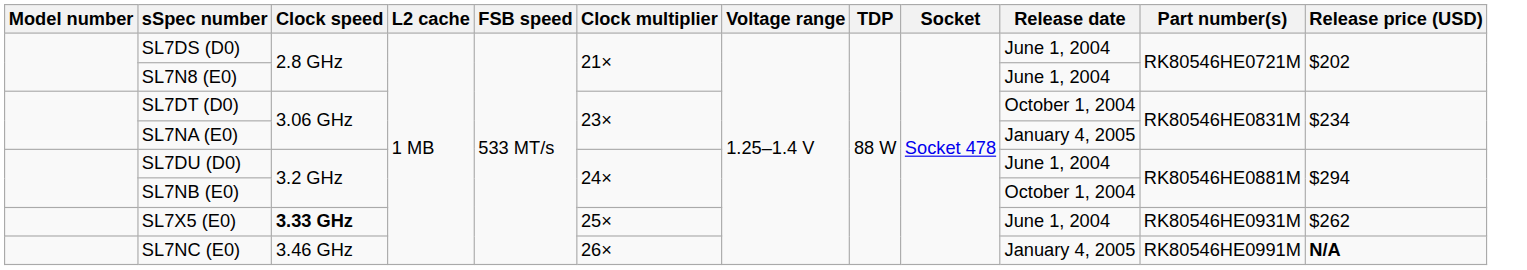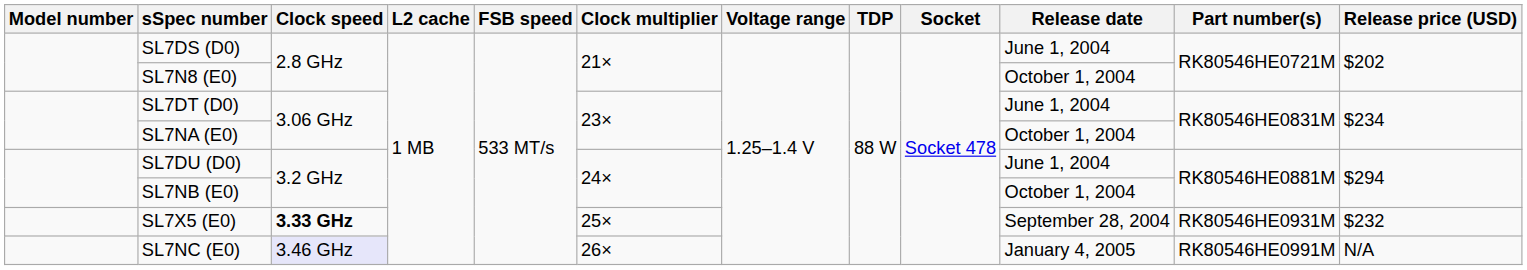 <table class="wikitable">
 <tr>
 <th>Model number</th>
 <th>sSpec number</th>
 <th>Clock speed</th>
 <th>L2 cache</th>
 <th>FSB speed</th>
 <th>Clock multiplier</th>
 <th>Voltage range</th>
 <th>TDP</th>
 <th>Socket</th>
 <th>Release date</th>
 <th>Part number(s)</th>
 <th>Release price (USD)</th>
 </tr>
 <tr>
 <td rowspan=2></td>
 <td>SL7DS (D0)</td>
 <td rowspan=2>2.8 GHz</td>
 <td rowspan="8">1 MB</td>
 <td rowspan="8">533 MT/s</td>
 <td rowspan=2>21×</td>
 <td rowspan="8">1.25–1.4 V</td>
 <td rowspan="8">88 W</td>
 <td rowspan="8"><a href='#'>Socket 478</a></td>
 <td>June 1, 2004</td>
 <td rowspan=2>RK80546HE0721M</td>
 <td rowspan=2>$202</td>
 </tr>
 <tr>
 <td>SL7N8 (E0)</td>
-<td>June 1, 2004</td>
+<td>October 1, 2004</td>
 </tr>
 <tr>
 <td rowspan=2></td>
 <td>SL7DT (D0)</td>
 <td rowspan=2>3.06 GHz</td>
 <td rowspan="2">23×</td>
-<td>October 1, 2004</td>
+<td>June 1, 2004</td>
 <td rowspan=2>RK80546HE0831M</td>
 <td rowspan=2>$234</td>
 </tr>
 <tr>
 <td>SL7NA (E0)</td>
-<td>January 4, 2005</td>
+<td>October 1, 2004</td>
 </tr>
 <tr>
 <td rowspan=2></td>
 <td>SL7DU (D0)</td>
 <td rowspan=2>3.2 GHz</td>
 <td rowspan="2">24×</td>
 <td>June 1, 2004</td>
 <td rowspan=2>RK80546HE0881M</td>
 <td rowspan=2>$294</td>
 </tr>
 <tr>
 <td>SL7NB (E0)</td>
 <td>October 1, 2004</td>
 </tr>
 <tr>
 <td></td>
 <td>SL7X5 (E0)</td>
 <td><strong>3.33 GHz</strong></td>
 <td>25×</td>
-<td>June 1, 2004</td>
+<td>September 28, 2004</td>
 <td>RK80546HE0931M</td>
-<td>$262</td>
+<td>$232</td>
 </tr>
 <tr>
 <td></td>
 <td>SL7NC (E0)</td>
-<td>3.46 GHz</td>
+<td style="background: lavender;">3.46 GHz</td>
 <td>26×</td>
 <td>January 4, 2005</td>
 <td>RK80546HE0991M</td>
-<td><strong>N/A</strong></td>
+<td>N/A</td>
 </tr>
 </table>
